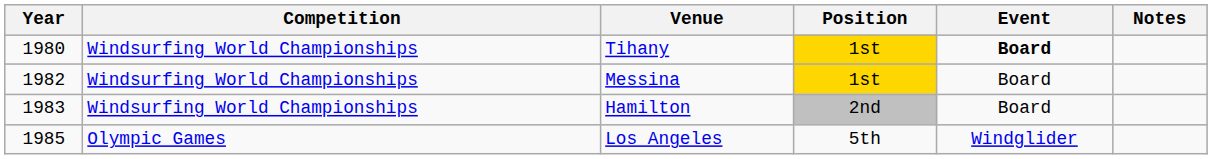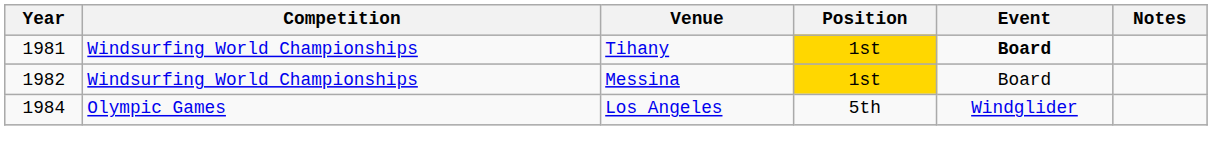 <table class="wikitable" width=50% style="font-size:90%; text-align:center;">
 <tr>
 <th>Year</th>
 <th>Competition</th>
 <th>Venue</th>
 <th>Position</th>
 <th>Event</th>
 <th>Notes</th>
 </tr>
 <tr>
-<td rowspan=1>1980</td>
+<td rowspan=1>1981</td>
 <td rowspan=1 align=left><a href='#'>Windsurfing World Championships</a></td>
 <td rowspan=1 align=left> <a href='#'>Tihany</a></td>
 <td bgcolor=gold>1st</td>
 <td><strong>Board</strong></td>
 <td></td>
 </tr>
 <tr>
 <td rowspan=1>1982</td>
 <td rowspan=1 align=left><a href='#'>Windsurfing World Championships</a></td>
 <td rowspan=1 align=left> <a href='#'>Messina</a></td>
 <td bgcolor=gold>1st</td>
 <td>Board</td>
 <td></td>
 </tr>
 <tr>
-<td rowspan=1>1983</td>
-<td rowspan=1 align=left><a href='#'>Windsurfing World Championships</a></td>
-<td rowspan=1 align=left> <a href='#'>Hamilton</a></td>
-<td bgcolor=silver>2nd</td>
-<td>Board</td>
-<td></td>
-</tr>
-<tr>
-<td rowspan=1>1985</td>
+<td rowspan=1>1984</td>
 <td rowspan=1 align=left><a href='#'>Olympic Games</a></td>
 <td rowspan=1 align=left> <a href='#'>Los Angeles</a></td>
 <td>5th</td>
 <td><a href='#'>Windglider</a></td>
 <td></td>
 </tr>
 </table>
